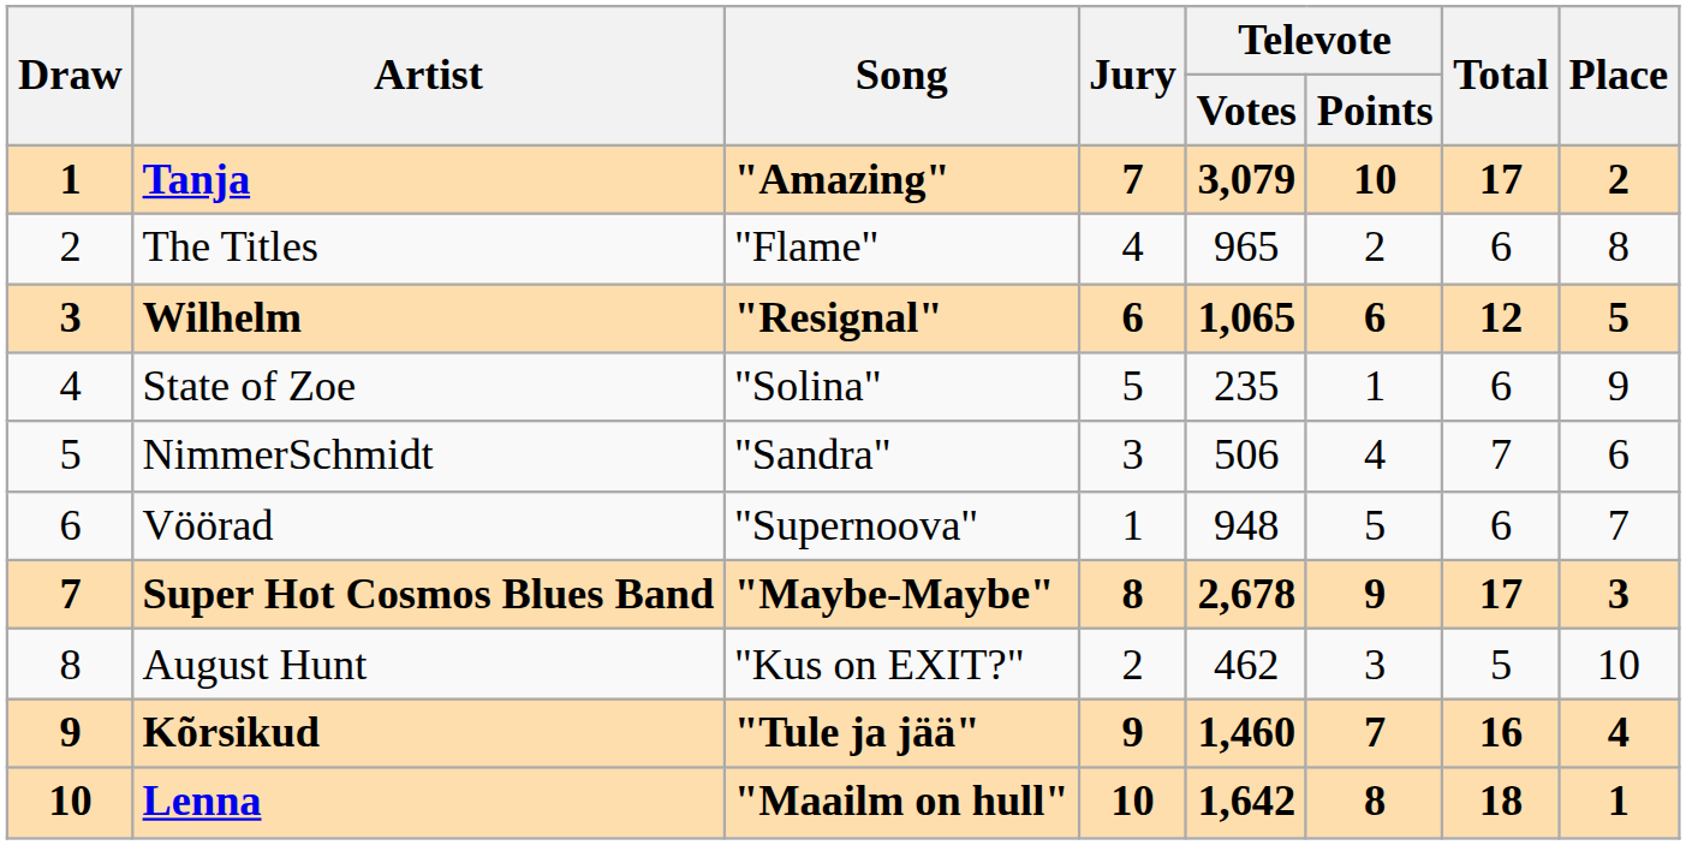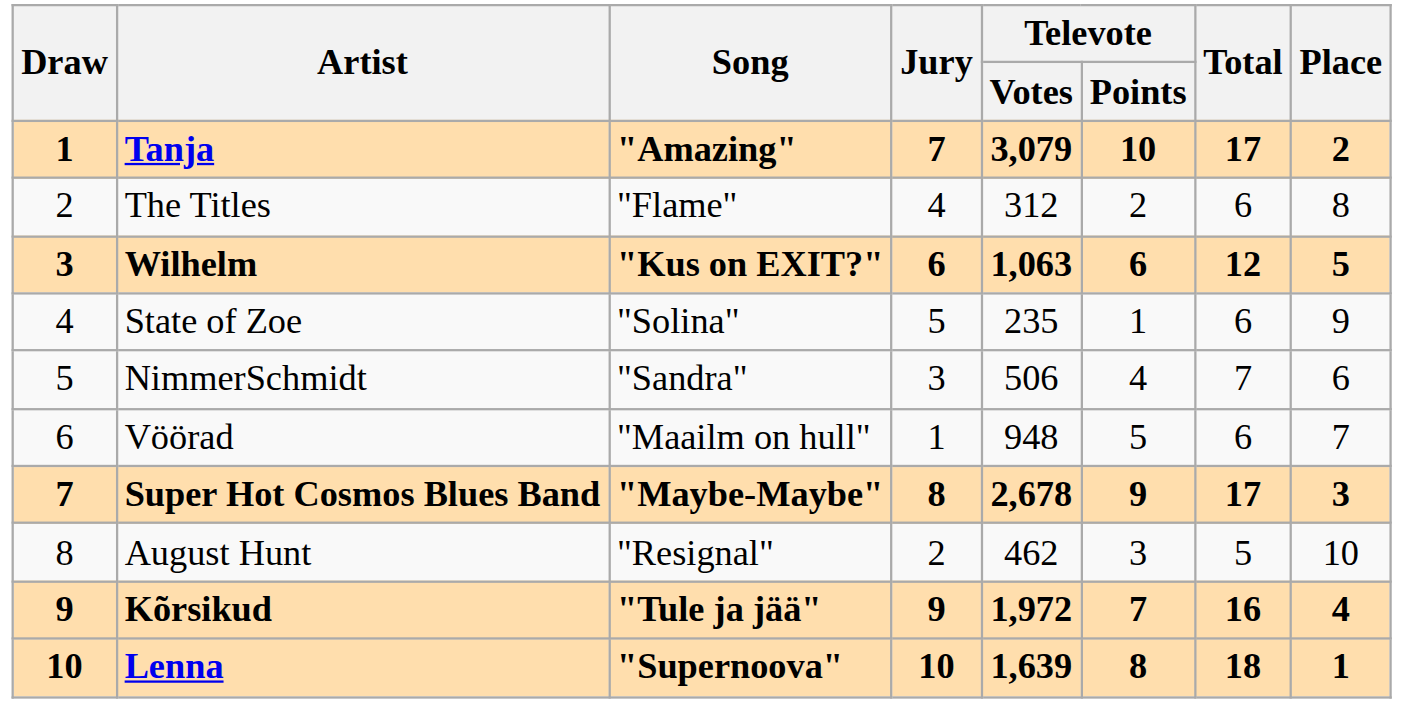 <table class="sortable wikitable" style="margin: 1em auto 1em auto; text-align:center;">
 <tr>
 <th rowspan="2">Draw</th>
 <th rowspan="2">Artist</th>
 <th rowspan="2">Song</th>
 <th rowspan="2">Jury</th>
 <th colspan="2">Televote</th>
 <th rowspan="2">Total</th>
 <th rowspan="2">Place</th>
 </tr>
 <tr>
 <th>Votes</th>
 <th>Points</th>
 </tr>
 <tr style="font-weight:bold; background:navajowhite;">
 <td>1</td>
 <td align="left"><a href='#'>Tanja</a></td>
 <td align="left">"Amazing"</td>
 <td>7</td>
 <td>3,079</td>
 <td>10</td>
 <td>17</td>
 <td>2</td>
 </tr>
 <tr>
 <td>2</td>
 <td align="left">The Titles</td>
 <td align="left">"Flame"</td>
 <td>4</td>
-<td>965</td>
+<td>312</td>
 <td>2</td>
 <td>6</td>
 <td>8</td>
 </tr>
 <tr style="font-weight:bold; background:navajowhite;">
 <td>3</td>
 <td align="left">Wilhelm</td>
-<td align="left">"Resignal"</td>
+<td align="left">"Kus on EXIT?"</td>
 <td>6</td>
-<td>1,065</td>
+<td>1,063</td>
 <td>6</td>
 <td>12</td>
 <td>5</td>
 </tr>
 <tr>
 <td>4</td>
 <td align="left">State of Zoe</td>
 <td align="left">"Solina"</td>
 <td>5</td>
 <td>235</td>
 <td>1</td>
 <td>6</td>
 <td>9</td>
 </tr>
 <tr>
 <td>5</td>
 <td align="left">NimmerSchmidt</td>
 <td align="left">"Sandra"</td>
 <td>3</td>
 <td>506</td>
 <td>4</td>
 <td>7</td>
 <td>6</td>
 </tr>
 <tr>
 <td>6</td>
 <td align="left">Vöörad</td>
-<td align="left">"Supernoova"</td>
+<td align="left">"Maailm on hull"</td>
 <td>1</td>
 <td>948</td>
 <td>5</td>
 <td>6</td>
 <td>7</td>
 </tr>
 <tr style="font-weight:bold; background:navajowhite;">
 <td>7</td>
 <td align="left">Super Hot Cosmos Blues Band</td>
 <td align="left">"Maybe-Maybe"</td>
 <td>8</td>
 <td>2,678</td>
 <td>9</td>
 <td>17</td>
 <td>3</td>
 </tr>
 <tr>
 <td>8</td>
 <td align="left">August Hunt</td>
-<td align="left">"Kus on EXIT?"</td>
+<td align="left">"Resignal"</td>
 <td>2</td>
 <td>462</td>
 <td>3</td>
 <td>5</td>
 <td>10</td>
 </tr>
 <tr style="font-weight:bold; background:navajowhite;">
 <td>9</td>
 <td align="left">Kõrsikud</td>
 <td align="left">"Tule ja jää"</td>
 <td>9</td>
-<td>1,460</td>
+<td>1,972</td>
 <td>7</td>
 <td>16</td>
 <td>4</td>
 </tr>
 <tr style="font-weight:bold; background:navajowhite;">
 <td>10</td>
 <td align="left"><a href='#'>Lenna</a></td>
-<td align="left">"Maailm on hull"</td>
+<td align="left">"Supernoova"</td>
 <td>10</td>
-<td>1,642</td>
+<td>1,639</td>
 <td>8</td>
 <td>18</td>
 <td>1</td>
 </tr>
 </table>
